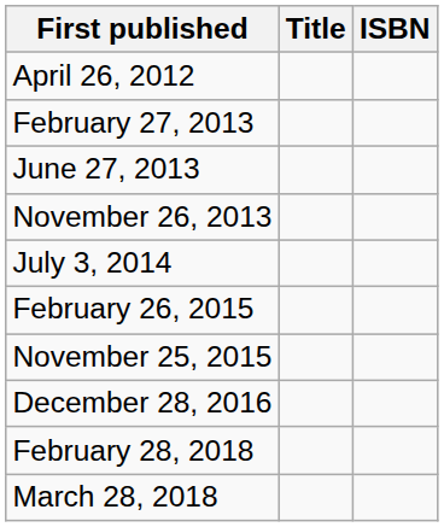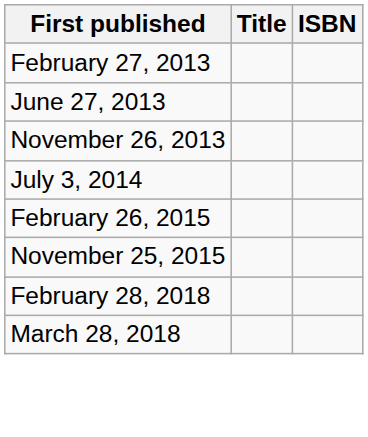 <table class="wikitable">
 <tr>
 <th>First published</th>
 <th>Title</th>
 <th>ISBN</th>
-</tr>
-<tr>
-<td>April 26, 2012</td>
-<td></td>
-<td><small></small></td>
 </tr>
 <tr>
 <td>February 27, 2013</td>
 <td></td>
 <td><small></small></td>
 </tr>
 <tr>
 <td>June 27, 2013</td>
 <td></td>
 <td><small></small></td>
 </tr>
 <tr>
 <td>November 26, 2013</td>
 <td></td>
 <td><small></small></td>
 </tr>
 <tr>
 <td>July 3, 2014</td>
 <td></td>
 <td><small></small></td>
 </tr>
 <tr>
 <td>February 26, 2015</td>
 <td></td>
 <td><small></small></td>
 </tr>
 <tr>
 <td>November 25, 2015</td>
 <td></td>
 <td><small></small></td>
 </tr>
 <tr>
-<td>December 28, 2016</td>
-<td></td>
-<td><small></small></td>
-</tr>
-<tr>
 <td>February 28, 2018</td>
 <td></td>
 <td><small></small></td>
 </tr>
 <tr>
 <td>March 28, 2018</td>
 <td></td>
 <td><small></small></td>
 </tr>
 </table>
